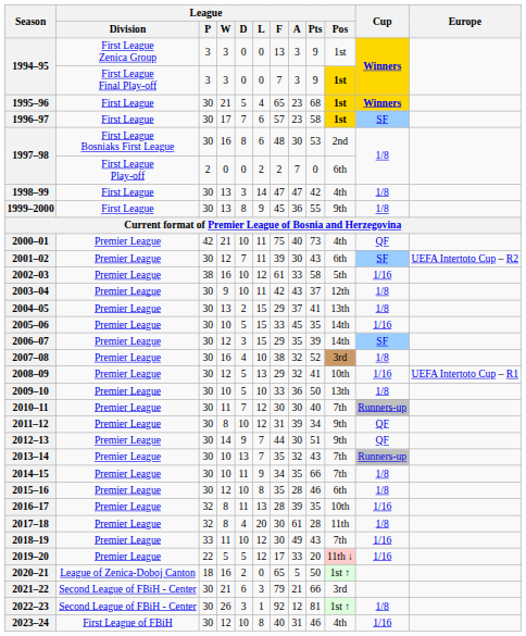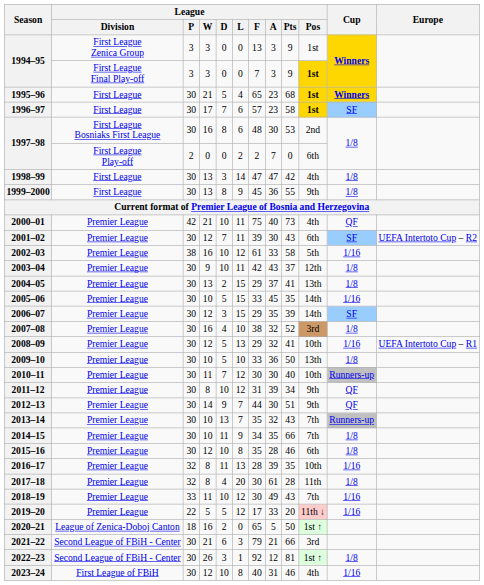 <table class="wikitable" style="text-align: center">
 <tr>
 <th rowspan="2">Season</th>
 <th colspan="9">League</th>
 <th rowspan="2">Cup</th>
 <th rowspan="2">Europe</th>
 </tr>
 <tr>
 <th>Division</th>
 <th width="20">P</th>
 <th width="20">W</th>
 <th width="20">D</th>
 <th width="20">L</th>
 <th width="20">F</th>
 <th width="20">A</th>
 <th width="20">Pts</th>
 <th>Pos</th>
 </tr>
 <tr>
 <th rowspan=2>1994–95</th>
 <td><a href='#'>First League<br>Zenica Group</a></td>
 <td>3</td>
 <td>3</td>
 <td>0</td>
 <td>0</td>
 <td>13</td>
 <td>3</td>
 <td>9</td>
 <td>1st</td>
 <td rowspan=2 bgcolor=gold><a href='#'><strong>Winners</strong></a></td>
 <td rowspan=2></td>
 </tr>
 <tr>
 <td><a href='#'>First League<br>Final Play-off</a></td>
 <td>3</td>
 <td>3</td>
 <td>0</td>
 <td>0</td>
 <td>7</td>
 <td>3</td>
 <td>9</td>
 <td bgcolor=gold><strong>1st</strong></td>
 </tr>
 <tr>
 <th>1995–96</th>
 <td><a href='#'>First League</a></td>
 <td>30</td>
 <td>21</td>
 <td>5</td>
 <td>4</td>
 <td>65</td>
 <td>23</td>
 <td>68</td>
 <td bgcolor=gold><strong>1st</strong></td>
 <td bgcolor=gold><a href='#'><strong>Winners</strong></a></td>
 <td></td>
 </tr>
 <tr>
 <th>1996–97</th>
 <td><a href='#'>First League</a></td>
 <td>30</td>
 <td>17</td>
 <td>7</td>
 <td>6</td>
 <td>57</td>
 <td>23</td>
 <td>58</td>
 <td bgcolor=gold><strong>1st</strong></td>
 <td bgcolor="#9acdff"><a href='#'>SF</a></td>
 <td></td>
 </tr>
 <tr>
 <th rowspan=2>1997–98</th>
 <td><a href='#'>First League<br>Bosniaks First League</a></td>
 <td>30</td>
 <td>16</td>
 <td>8</td>
 <td>6</td>
 <td>48</td>
 <td>30</td>
 <td>53</td>
 <td>2nd</td>
 <td rowspan=2><a href='#'>1/8</a></td>
 <td rowspan=2></td>
 </tr>
 <tr>
 <td><a href='#'>First League<br>Play-off</a></td>
 <td>2</td>
 <td>0</td>
 <td>0</td>
 <td>2</td>
 <td>2</td>
 <td>7</td>
 <td>0</td>
 <td>6th</td>
 </tr>
 <tr>
 <th>1998–99</th>
 <td><a href='#'>First League</a></td>
 <td>30</td>
 <td>13</td>
 <td>3</td>
 <td>14</td>
 <td>47</td>
 <td>47</td>
 <td>42</td>
 <td>4th</td>
 <td><a href='#'>1/8</a></td>
 <td></td>
 </tr>
 <tr>
 <th>1999–2000</th>
 <td><a href='#'>First League</a></td>
 <td>30</td>
 <td>13</td>
 <td>8</td>
 <td>9</td>
 <td>45</td>
 <td>36</td>
 <td>55</td>
 <td>9th</td>
 <td><a href='#'>1/8</a></td>
 <td></td>
 </tr>
 <tr>
 <th colspan="15">Current format of <a href='#'>Premier League of Bosnia and Herzegovina</a></th>
 </tr>
 <tr>
 <th>2000–01</th>
 <td><a href='#'>Premier League</a></td>
 <td>42</td>
 <td>21</td>
 <td>10</td>
 <td>11</td>
 <td>75</td>
 <td>40</td>
 <td>73</td>
 <td>4th</td>
 <td><a href='#'>QF</a></td>
 <td></td>
 </tr>
 <tr>
 <th>2001–02</th>
 <td><a href='#'>Premier League</a></td>
 <td>30</td>
 <td>12</td>
 <td>7</td>
 <td>11</td>
 <td>39</td>
 <td>30</td>
 <td>43</td>
 <td>6th</td>
 <td bgcolor="#9acdff"><a href='#'>SF</a></td>
 <td><a href='#'>UEFA Intertoto Cup</a> – <a href='#'>R2</a></td>
 </tr>
 <tr>
 <th>2002–03</th>
 <td><a href='#'>Premier League</a></td>
 <td>38</td>
 <td>16</td>
 <td>10</td>
 <td>12</td>
 <td>61</td>
 <td>33</td>
 <td>58</td>
 <td>5th</td>
 <td bgcolor=><a href='#'>1/16</a></td>
 <td></td>
 </tr>
 <tr>
 <th>2003–04</th>
 <td><a href='#'>Premier League</a></td>
 <td>30</td>
 <td>9</td>
 <td>10</td>
 <td>11</td>
 <td>42</td>
 <td>43</td>
 <td>37</td>
 <td>12th</td>
 <td bgcolor=><a href='#'>1/8</a></td>
 <td></td>
 </tr>
 <tr>
 <th>2004–05</th>
 <td><a href='#'>Premier League</a></td>
 <td>30</td>
 <td>13</td>
 <td>2</td>
 <td>15</td>
 <td>29</td>
 <td>37</td>
 <td>41</td>
 <td>13th</td>
 <td><a href='#'>1/8</a></td>
 <td></td>
 </tr>
 <tr>
 <th>2005–06</th>
 <td><a href='#'>Premier League</a></td>
 <td>30</td>
 <td>10</td>
 <td>5</td>
 <td>15</td>
 <td>33</td>
 <td>45</td>
 <td>35</td>
 <td>14th</td>
 <td><a href='#'>1/16</a></td>
 <td></td>
 </tr>
 <tr>
 <th>2006–07</th>
 <td><a href='#'>Premier League</a></td>
 <td>30</td>
 <td>12</td>
 <td>3</td>
 <td>15</td>
 <td>29</td>
 <td>35</td>
 <td>39</td>
 <td>14th</td>
 <td bgcolor="#9acdff"><a href='#'>SF</a></td>
 <td></td>
 </tr>
 <tr>
 <th>2007–08</th>
 <td><a href='#'>Premier League</a></td>
 <td>30</td>
 <td>16</td>
 <td>4</td>
 <td>10</td>
 <td>38</td>
 <td>32</td>
 <td>52</td>
 <td bgcolor=#cc9966>3rd</td>
 <td><a href='#'>1/8</a></td>
 <td></td>
 </tr>
 <tr>
 <th>2008–09</th>
 <td><a href='#'>Premier League</a></td>
 <td>30</td>
 <td>12</td>
 <td>5</td>
 <td>13</td>
 <td>29</td>
 <td>32</td>
 <td>41</td>
 <td>10th</td>
 <td><a href='#'>1/16</a></td>
 <td><a href='#'>UEFA Intertoto Cup</a> – <a href='#'>R1</a></td>
 </tr>
 <tr>
 <th>2009–10</th>
 <td><a href='#'>Premier League</a></td>
 <td>30</td>
 <td>10</td>
 <td>5</td>
 <td>10</td>
 <td>33</td>
 <td>36</td>
 <td>50</td>
 <td>13th</td>
 <td><a href='#'>1/8</a></td>
 <td></td>
 </tr>
 <tr>
 <th>2010–11</th>
 <td><a href='#'>Premier League</a></td>
 <td>30</td>
 <td>11</td>
 <td>7</td>
 <td>12</td>
 <td>30</td>
 <td>30</td>
 <td>40</td>
-<td>7th</td>
+<td>10th</td>
 <td bgcolor=silver><a href='#'>Runners-up</a></td>
 <td></td>
 </tr>
 <tr>
 <th>2011–12</th>
 <td><a href='#'>Premier League</a></td>
 <td>30</td>
 <td>8</td>
 <td>10</td>
 <td>12</td>
 <td>31</td>
 <td>39</td>
 <td>34</td>
 <td>9th</td>
 <td><a href='#'>QF</a></td>
 <td></td>
 </tr>
 <tr>
 <th>2012–13</th>
 <td><a href='#'>Premier League</a></td>
 <td>30</td>
 <td>14</td>
 <td>9</td>
 <td>7</td>
 <td>44</td>
 <td>30</td>
 <td>51</td>
 <td>9th</td>
 <td><a href='#'>QF</a></td>
 <td></td>
 </tr>
 <tr>
 <th>2013–14</th>
 <td><a href='#'>Premier League</a></td>
 <td>30</td>
 <td>10</td>
 <td>13</td>
 <td>7</td>
 <td>35</td>
 <td>32</td>
 <td>43</td>
 <td>7th</td>
 <td bgcolor=silver><a href='#'>Runners-up</a></td>
 <td></td>
 </tr>
 <tr>
 <th>2014–15</th>
 <td><a href='#'>Premier League</a></td>
 <td>30</td>
 <td>10</td>
 <td>11</td>
 <td>9</td>
 <td>34</td>
 <td>35</td>
 <td>66</td>
 <td>7th</td>
 <td><a href='#'>1/8</a></td>
 <td></td>
 </tr>
 <tr>
 <th>2015–16</th>
 <td><a href='#'>Premier League</a></td>
 <td>30</td>
 <td>12</td>
 <td>10</td>
 <td>8</td>
 <td>35</td>
 <td>28</td>
 <td>46</td>
 <td>6th</td>
 <td><a href='#'>1/8</a></td>
 <td></td>
 </tr>
 <tr>
 <th>2016–17</th>
 <td><a href='#'>Premier League</a></td>
 <td>32</td>
 <td>8</td>
 <td>11</td>
 <td>13</td>
 <td>28</td>
 <td>39</td>
 <td>35</td>
 <td>10th</td>
 <td><a href='#'>1/16</a></td>
 <td></td>
 </tr>
 <tr>
 <th>2017–18</th>
 <td><a href='#'>Premier League</a></td>
 <td>32</td>
 <td>8</td>
 <td>4</td>
 <td>20</td>
 <td>30</td>
 <td>61</td>
 <td>28</td>
 <td>11th</td>
 <td><a href='#'>1/8</a></td>
 <td></td>
 </tr>
 <tr>
 <th>2018–19</th>
 <td><a href='#'>Premier League</a></td>
 <td>33</td>
 <td>11</td>
 <td>10</td>
 <td>12</td>
 <td>30</td>
 <td>49</td>
 <td>43</td>
 <td>7th</td>
 <td><a href='#'>1/16</a></td>
 <td></td>
 </tr>
 <tr>
 <th>2019–20</th>
 <td><a href='#'>Premier League</a></td>
 <td>22</td>
 <td>5</td>
 <td>5</td>
 <td>12</td>
 <td>17</td>
 <td>33</td>
 <td>20</td>
 <td bgcolor=#FFCCCC>11th ↓</td>
 <td><a href='#'>1/16</a></td>
 <td></td>
 </tr>
 <tr>
 <th>2020–21</th>
 <td><a href='#'>League of Zenica-Doboj Canton</a></td>
 <td>18</td>
 <td>16</td>
 <td>2</td>
 <td>0</td>
 <td>65</td>
 <td>5</td>
 <td>50</td>
 <td bgcolor=#DDFFDD>1st ↑</td>
 <td></td>
 <td></td>
 </tr>
 <tr>
 <th>2021–22</th>
 <td><a href='#'>Second League of FBiH - Center</a></td>
 <td>30</td>
 <td>21</td>
 <td>6</td>
 <td>3</td>
 <td>79</td>
 <td>21</td>
 <td>66</td>
 <td>3rd</td>
 <td></td>
 <td></td>
 </tr>
 <tr>
 <th>2022–23</th>
 <td><a href='#'>Second League of FBiH - Center</a></td>
 <td>30</td>
 <td>26</td>
 <td>3</td>
 <td>1</td>
 <td>92</td>
 <td>12</td>
 <td>81</td>
 <td bgcolor=#DDFFDD>1st ↑</td>
 <td><a href='#'>1/8</a></td>
 <td></td>
 </tr>
 <tr>
 <th>2023–24</th>
 <td><a href='#'>First League of FBiH</a></td>
 <td>30</td>
 <td>12</td>
 <td>10</td>
 <td>8</td>
 <td>40</td>
 <td>31</td>
 <td>46</td>
 <td>4th</td>
 <td><a href='#'>1/16</a></td>
 <td></td>
 </tr>
 </table>
